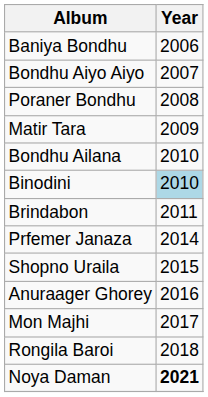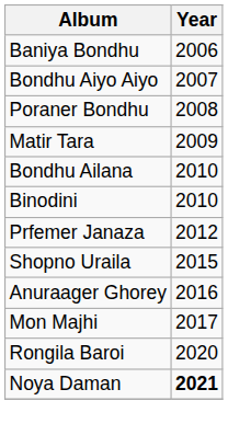 <table class="wikitable">
 <tr>
 <th>Album</th>
 <th>Year</th>
 </tr>
 <tr>
 <td>Baniya Bondhu</td>
 <td>2006</td>
 </tr>
 <tr>
 <td>Bondhu Aiyo Aiyo</td>
 <td>2007</td>
 </tr>
 <tr>
 <td>Poraner Bondhu</td>
 <td>2008</td>
 </tr>
 <tr>
 <td>Matir Tara</td>
 <td>2009</td>
 </tr>
 <tr>
 <td>Bondhu Ailana</td>
 <td>2010</td>
 </tr>
 <tr>
 <td>Binodini</td>
-<td style="background: lightblue;">2010</td>
-</tr>
-<tr>
-<td>Brindabon</td>
-<td>2011</td>
+<td>2010</td>
 </tr>
 <tr>
 <td>Prfemer Janaza</td>
-<td>2014</td>
+<td>2012</td>
 </tr>
 <tr>
 <td>Shopno Uraila</td>
 <td>2015</td>
 </tr>
 <tr>
 <td>Anuraager Ghorey</td>
 <td>2016</td>
 </tr>
 <tr>
 <td>Mon Majhi</td>
 <td>2017</td>
 </tr>
 <tr>
 <td>Rongila Baroi</td>
-<td>2018</td>
+<td>2020</td>
 </tr>
 <tr>
 <td>Noya Daman</td>
 <td><strong>2021</strong></td>
 </tr>
 <tr>
 </tr>
 </table>
